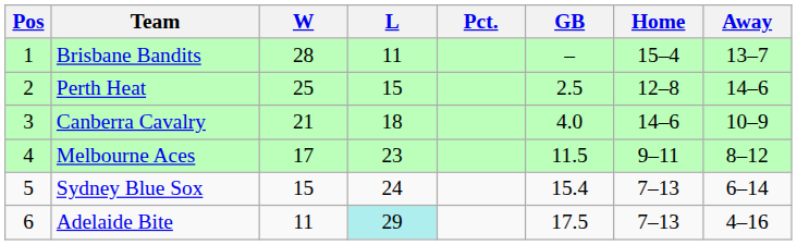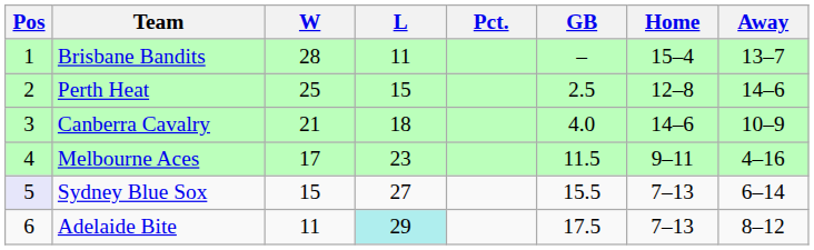 <table class="wikitable plainrowheaders" border="1" style="text-align:center">
 <tr>
 <th scope="col" width=28><a href='#'>Pos</a></th>
 <th scope="col" style="width:150px">Team</th>
 <th scope="col" width=60><a href='#'>W</a></th>
 <th scope="col" width=60><a href='#'>L</a></th>
 <th scope="col" width=60><a href='#'>Pct.</a></th>
 <th scope="col" width=60><a href='#'>GB</a></th>
 <th scope="col" width=60><a href='#'>Home</a></th>
 <th scope="col" width=60><a href='#'>Away</a></th>
 </tr>
 <tr style="background-color:#bbffbb;">
 <td>1</td>
 <td scope="row" style="text-align:left;background-color:#bbffbb;"><a href='#'>Brisbane Bandits</a> </td>
 <td>28</td>
 <td>11</td>
 <td></td>
 <td>–</td>
 <td>15–4</td>
 <td>13–7</td>
 </tr>
 <tr style="background-color:#bbffbb;">
 <td>2</td>
 <td scope="row" style="text-align:left;background-color:#bbffbb;"><a href='#'>Perth Heat</a> </td>
 <td>25</td>
 <td>15</td>
 <td></td>
 <td>2.5</td>
 <td>12–8</td>
 <td>14–6</td>
 </tr>
 <tr style="background-color:#bbffbb;">
 <td>3</td>
 <td scope="row" style="text-align:left;background-color:#bbffbb;"><a href='#'>Canberra Cavalry</a> </td>
 <td>21</td>
 <td>18</td>
 <td></td>
 <td>4.0</td>
 <td>14–6</td>
 <td>10–9</td>
 </tr>
 <tr style="background-color:#bbffbb;">
 <td>4</td>
 <td scope="row" style="text-align:left;background-color:#bbffbb;"><a href='#'>Melbourne Aces</a> </td>
 <td>17</td>
 <td>23</td>
 <td></td>
 <td>11.5</td>
 <td>9–11</td>
-<td>8–12</td>
+<td>4–16</td>
 </tr>
 <tr>
-<td>5</td>
+<td style="background: lavender;">5</td>
 <td scope="row" style="text-align:left;"><a href='#'>Sydney Blue Sox</a></td>
 <td>15</td>
-<td>24</td>
+<td>27</td>
 <td></td>
-<td>15.4</td>
+<td>15.5</td>
 <td>7–13</td>
 <td>6–14</td>
 </tr>
 <tr>
 <td>6</td>
 <td scope="row" style="text-align:left;"><a href='#'>Adelaide Bite</a></td>
 <td>11</td>
 <td style="background: paleturquoise;">29</td>
 <td></td>
 <td>17.5</td>
 <td>7–13</td>
-<td>4–16</td>
+<td>8–12</td>
 </tr>
 </table>
